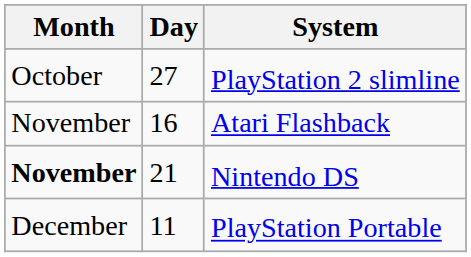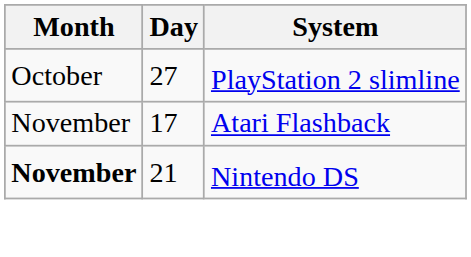 <table class="wikitable">
 <tr>
 <th>Month</th>
 <th>Day</th>
 <th>System</th>
 </tr>
 <tr>
 <td>October</td>
 <td>27</td>
 <td><a href='#'>PlayStation 2 slimline</a><sup></sup></td>
 </tr>
 <tr>
 <td>November</td>
-<td>16</td>
+<td>17</td>
 <td><a href='#'>Atari Flashback</a></td>
 </tr>
 <tr>
 <td><strong>November</strong></td>
 <td>21</td>
 <td><a href='#'>Nintendo DS</a><sup></sup></td>
 </tr>
-<tr>
-<td>December</td>
-<td>11</td>
-<td><a href='#'>PlayStation Portable</a><sup></sup></td>
-</tr>
 </table>
